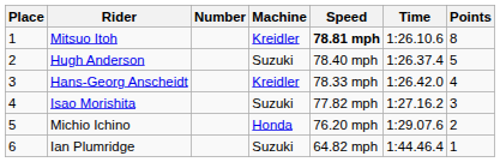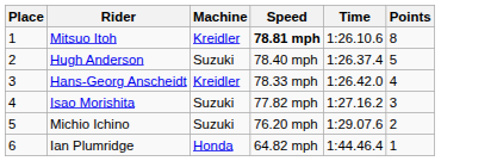 <table class="wikitable" style="font-size: 95%;">
 <tr>
 <th>Place</th>
 <th>Rider</th>
-<th>Number</th>
 <th>Machine</th>
 <th>Speed</th>
 <th>Time</th>
 <th>Points</th>
 </tr>
 <tr>
 <td>1</td>
 <td> <a href='#'>Mitsuo Itoh</a></td>
-<td></td>
 <td><a href='#'>Kreidler</a></td>
 <td><strong>78.81 mph</strong></td>
 <td>1:26.10.6</td>
 <td>8</td>
 </tr>
 <tr>
 <td>2</td>
 <td> <a href='#'>Hugh Anderson</a></td>
-<td></td>
 <td>Suzuki</td>
 <td>78.40 mph</td>
 <td>1:26.37.4</td>
 <td>5</td>
 </tr>
 <tr>
 <td>3</td>
 <td> <a href='#'>Hans-Georg Anscheidt</a></td>
-<td></td>
 <td><a href='#'>Kreidler</a></td>
 <td>78.33 mph</td>
 <td>1:26.42.0</td>
 <td>4</td>
 </tr>
 <tr>
 <td>4</td>
 <td> <a href='#'>Isao Morishita</a></td>
-<td></td>
 <td>Suzuki</td>
 <td>77.82 mph</td>
 <td>1:27.16.2</td>
 <td>3</td>
 </tr>
 <tr>
 <td>5</td>
 <td> Michio Ichino</td>
-<td></td>
-<td><a href='#'>Honda</a></td>
+<td>Suzuki</td>
 <td>76.20 mph</td>
 <td>1:29.07.6</td>
 <td>2</td>
 </tr>
 <tr>
 <td>6</td>
 <td> Ian Plumridge</td>
-<td></td>
-<td>Suzuki</td>
+<td><a href='#'>Honda</a></td>
 <td>64.82 mph</td>
 <td>1:44.46.4</td>
 <td>1</td>
 </tr>
 </table>
